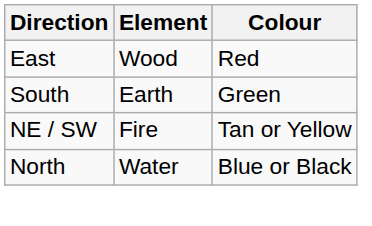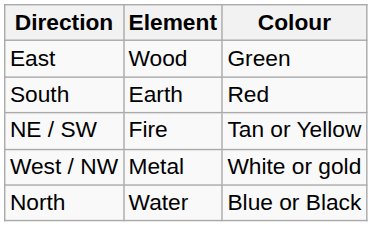 <table class="wikitable">
 <tr>
 <th>Direction</th>
 <th>Element</th>
 <th>Colour</th>
 </tr>
 <tr>
 <td>East</td>
 <td>Wood</td>
-<td>Red</td>
+<td>Green</td>
 </tr>
 <tr>
 <td>South</td>
 <td>Earth</td>
-<td>Green</td>
+<td>Red</td>
 </tr>
 <tr>
 <td>NE / SW</td>
 <td>Fire</td>
 <td>Tan or Yellow</td>
 </tr>
 <tr>
+<td>West / NW</td>
+<td>Metal</td>
+<td>White or gold</td>
+</tr>
+<tr>
 <td>North</td>
 <td>Water</td>
 <td>Blue or Black</td>
 </tr>
 </table>
